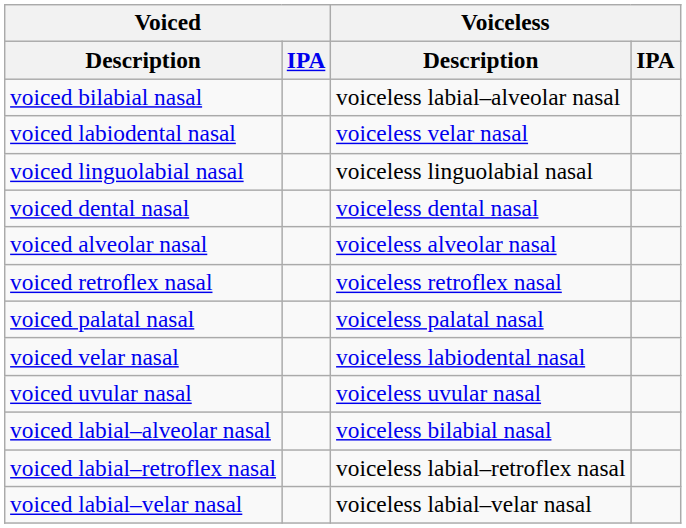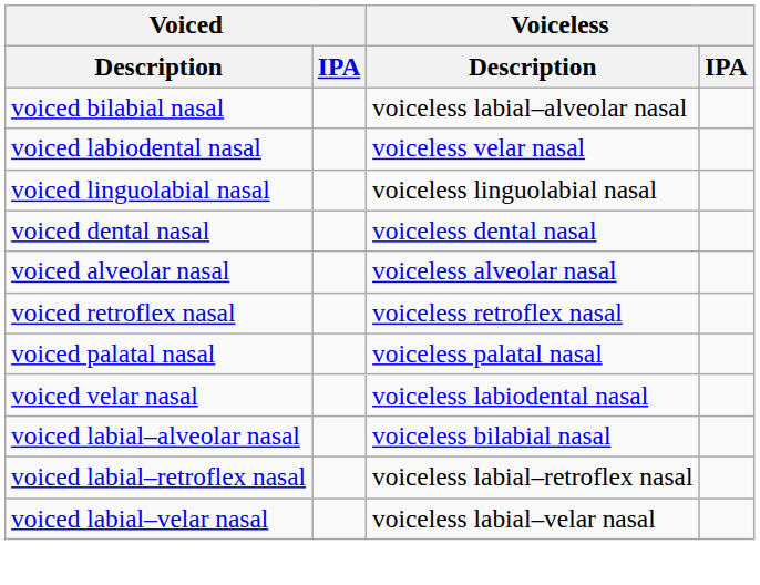 <table class="wikitable">
 <tr>
 <th colspan=2>Voiced</th>
 <th colspan=2>Voiceless</th>
 </tr>
 <tr>
 <th>Description</th>
 <th><a href='#'>IPA</a></th>
 <th>Description</th>
 <th>IPA</th>
 </tr>
 <tr>
 <td><a href='#'>voiced bilabial nasal</a></td>
 <td></td>
 <td>voiceless labial–alveolar nasal</td>
 <td></td>
 </tr>
 <tr>
 <td><a href='#'>voiced labiodental nasal</a></td>
 <td></td>
 <td><a href='#'>voiceless velar nasal</a></td>
 <td></td>
 </tr>
 <tr>
 <td><a href='#'>voiced linguolabial nasal</a></td>
 <td></td>
 <td>voiceless linguolabial nasal</td>
 <td></td>
 </tr>
 <tr>
 <td><a href='#'>voiced dental nasal</a></td>
 <td></td>
 <td><a href='#'>voiceless dental nasal</a></td>
 <td></td>
 </tr>
 <tr>
 <td><a href='#'>voiced alveolar nasal</a> </td>
 <td></td>
 <td><a href='#'>voiceless alveolar nasal</a> </td>
 <td></td>
 </tr>
 <tr>
 <td><a href='#'>voiced retroflex nasal</a></td>
 <td></td>
 <td><a href='#'>voiceless retroflex nasal</a></td>
 <td></td>
 </tr>
 <tr>
 <td><a href='#'>voiced palatal nasal</a></td>
 <td></td>
 <td><a href='#'>voiceless palatal nasal</a></td>
 <td></td>
 </tr>
 <tr>
 <td><a href='#'>voiced velar nasal</a></td>
 <td></td>
 <td><a href='#'>voiceless labiodental nasal</a></td>
 <td></td>
 </tr>
 <tr>
-<td><a href='#'>voiced uvular nasal</a></td>
-<td></td>
-<td><a href='#'>voiceless uvular nasal</a></td>
-<td></td>
-</tr>
-<tr>
 <td><a href='#'>voiced labial–alveolar nasal</a></td>
 <td></td>
 <td><a href='#'>voiceless bilabial nasal</a></td>
 <td></td>
 </tr>
 <tr>
 <td><a href='#'>voiced labial–retroflex nasal</a></td>
 <td></td>
 <td>voiceless labial–retroflex nasal</td>
 <td></td>
 </tr>
 <tr>
 <td><a href='#'>voiced labial–velar nasal</a></td>
 <td></td>
 <td>voiceless labial–velar nasal</td>
 <td></td>
 </tr>
 </table>
